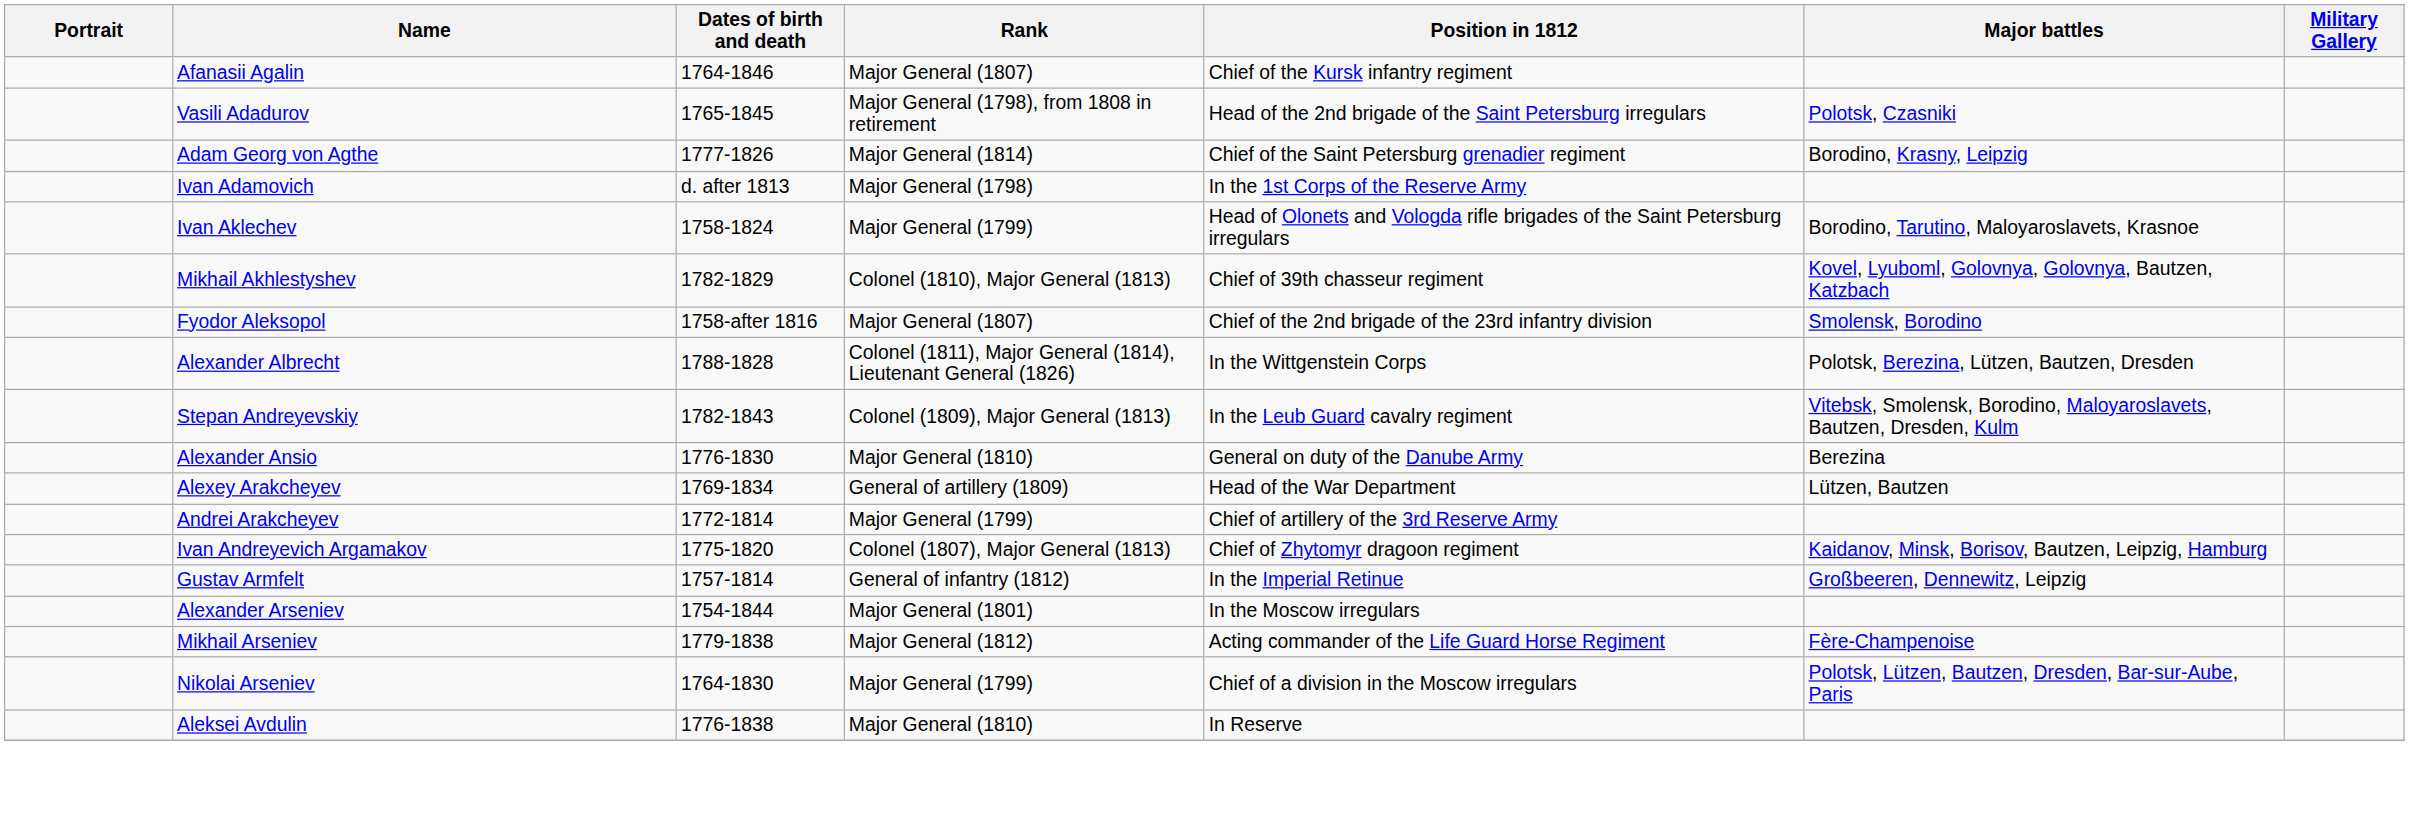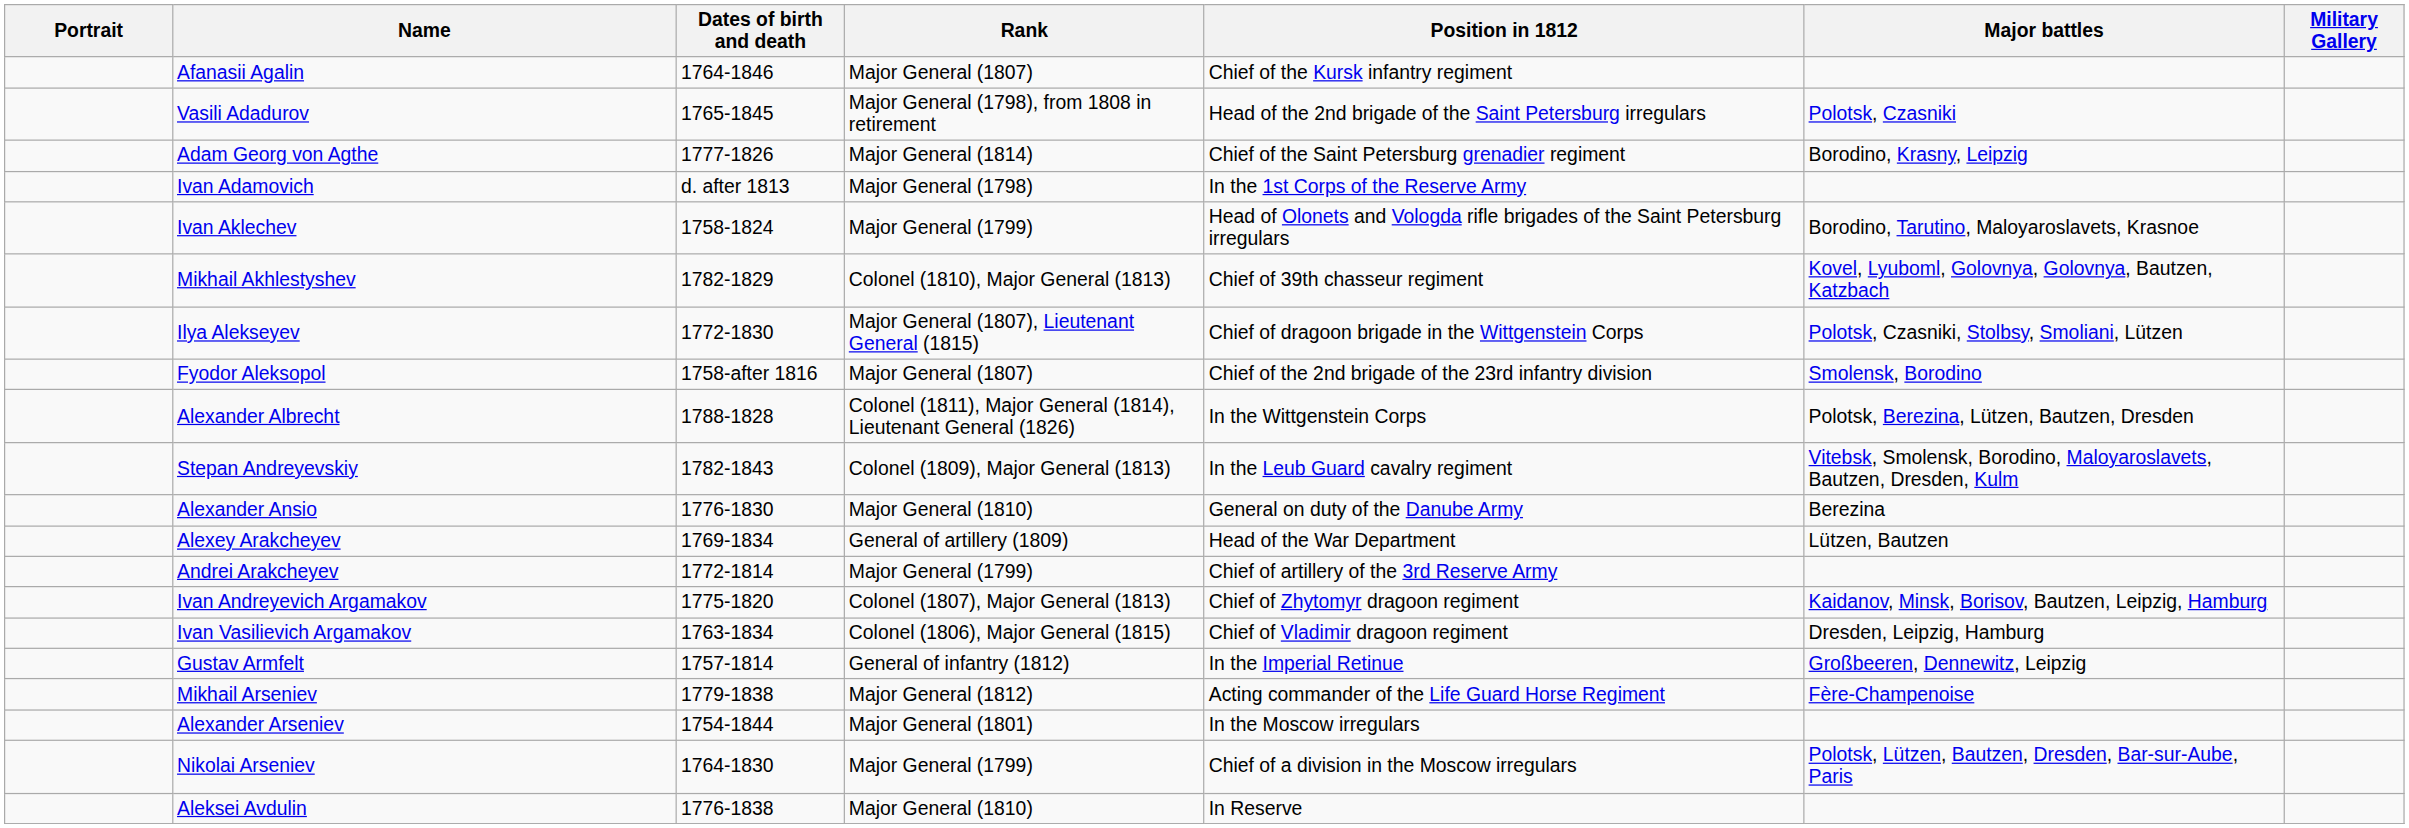 <table width=100% class="wikitable">
 <tr>
 <th width=7%>Portrait</th>
 <th width=21%>Name</th>
 <th width=7%>Dates of birth and death</th>
 <th width=15%>Rank</th>
 <th width=25%>Position in 1812</th>
 <th width=20%>Major battles</th>
 <th width=5%><a href='#'>Military Gallery</a></th>
 </tr>
 <tr>
 <td></td>
 <td><a href='#'>Afanasii Agalin</a></td>
 <td>1764-1846</td>
 <td>Major General (1807)</td>
 <td>Chief of the <a href='#'>Kursk</a> infantry regiment</td>
 <td></td>
 <td></td>
 </tr>
 <tr>
 <td></td>
 <td><a href='#'>Vasili Adadurov</a></td>
 <td>1765-1845</td>
 <td>Major General (1798), from 1808 in retirement</td>
 <td>Head of the 2nd brigade of the <a href='#'>Saint Petersburg</a> irregulars</td>
 <td><a href='#'>Polotsk</a>, <a href='#'>Czasniki</a></td>
 <td></td>
 </tr>
 <tr>
 <td></td>
 <td><a href='#'>Adam Georg von Agthe</a></td>
 <td>1777-1826</td>
 <td>Major General (1814)</td>
 <td>Chief of the Saint Petersburg <a href='#'>grenadier</a> regiment</td>
 <td>Borodino, <a href='#'>Krasny</a>, <a href='#'>Leipzig</a></td>
 <td></td>
 </tr>
 <tr>
 <td></td>
 <td><a href='#'>Ivan Adamovich</a></td>
 <td>d. after 1813</td>
 <td>Major General (1798)</td>
 <td>In the <a href='#'>1st Corps of the Reserve Army</a></td>
 <td></td>
 <td></td>
 </tr>
 <tr>
 <td></td>
 <td><a href='#'>Ivan Aklechev</a></td>
 <td>1758-1824</td>
 <td>Major General (1799)</td>
 <td>Head of <a href='#'>Olonets</a> and <a href='#'>Vologda</a> rifle brigades of the Saint Petersburg irregulars</td>
 <td>Borodino, <a href='#'>Tarutino</a>, Maloyaroslavets, Krasnoe</td>
 <td></td>
 </tr>
 <tr>
 <td></td>
 <td><a href='#'>Mikhail Akhlestyshev</a></td>
 <td>1782-1829</td>
 <td>Colonel (1810), Major General (1813)</td>
 <td>Chief of 39th chasseur regiment</td>
 <td><a href='#'>Kovel</a>, <a href='#'>Lyuboml</a>, <a href='#'>Golovnya</a>, <a href='#'>Golovnya</a>, Bautzen, <a href='#'>Katzbach</a></td>
+<td></td>
+</tr>
+<tr>
+<td></td>
+<td><a href='#'>Ilya Alekseyev</a></td>
+<td>1772-1830</td>
+<td>Major General (1807), <a href='#'>Lieutenant General</a> (1815)</td>
+<td>Chief of dragoon brigade in the <a href='#'>Wittgenstein</a> Corps</td>
+<td><a href='#'>Polotsk</a>, Czasniki, <a href='#'>Stolbsy</a>, <a href='#'>Smoliani</a>, Lützen</td>
 <td></td>
 </tr>
 <tr>
 <td></td>
 <td><a href='#'>Fyodor Aleksopol</a></td>
 <td>1758-after 1816</td>
 <td>Major General (1807)</td>
 <td>Chief of the 2nd brigade of the 23rd infantry division</td>
 <td><a href='#'>Smolensk</a>, <a href='#'>Borodino</a></td>
 <td></td>
 </tr>
 <tr>
 <td></td>
 <td><a href='#'>Alexander Albrecht</a></td>
 <td>1788-1828</td>
 <td>Colonel (1811), Major General (1814), Lieutenant General (1826)</td>
 <td>In the Wittgenstein Corps</td>
 <td>Polotsk, <a href='#'>Berezina</a>, Lützen, Bautzen, Dresden</td>
 <td></td>
 </tr>
 <tr>
 <td></td>
 <td><a href='#'>Stepan Andreyevskiy</a></td>
 <td>1782-1843</td>
 <td>Colonel (1809), Major General (1813)</td>
 <td>In the <a href='#'>Leub Guard</a> cavalry regiment</td>
 <td><a href='#'>Vitebsk</a>, Smolensk, Borodino, <a href='#'>Maloyaroslavets</a>, Bautzen, Dresden, <a href='#'>Kulm</a></td>
 <td></td>
 </tr>
 <tr>
 <td></td>
 <td><a href='#'>Alexander Ansio</a></td>
 <td>1776-1830</td>
 <td>Major General (1810)</td>
 <td>General on duty of the <a href='#'>Danube Army</a></td>
 <td>Berezina</td>
 <td></td>
 </tr>
 <tr>
 <td></td>
 <td><a href='#'>Alexey Arakcheyev</a></td>
 <td>1769-1834</td>
 <td>General of artillery (1809)</td>
 <td>Head of the War Department</td>
 <td>Lützen, Bautzen</td>
 <td></td>
 </tr>
 <tr>
 <td></td>
 <td><a href='#'>Andrei Arakcheyev</a></td>
 <td>1772-1814</td>
 <td>Major General (1799)</td>
 <td>Chief of artillery of the <a href='#'>3rd Reserve Army</a></td>
 <td></td>
 <td></td>
 </tr>
 <tr>
 <td></td>
 <td><a href='#'>Ivan Andreyevich Argamakov</a></td>
 <td>1775-1820</td>
 <td>Colonel (1807), Major General (1813)</td>
 <td>Chief of <a href='#'>Zhytomyr</a> dragoon regiment</td>
 <td><a href='#'>Kaidanov</a>, <a href='#'>Minsk</a>, <a href='#'>Borisov</a>, Bautzen, Leipzig, <a href='#'>Hamburg</a></td>
 <td></td>
 </tr>
 <tr>
 <td></td>
+<td><a href='#'>Ivan Vasilievich Argamakov</a></td>
+<td>1763-1834</td>
+<td>Colonel (1806), Major General (1815)</td>
+<td>Chief of <a href='#'>Vladimir</a> dragoon regiment</td>
+<td>Dresden, Leipzig, Hamburg</td>
+<td></td>
+</tr>
+<tr>
+<td></td>
 <td><a href='#'>Gustav Armfelt</a></td>
 <td>1757-1814</td>
 <td>General of infantry (1812)</td>
 <td>In the <a href='#'>Imperial Retinue</a></td>
 <td><a href='#'>Großbeeren</a>, <a href='#'>Dennewitz</a>, Leipzig</td>
 <td></td>
 </tr>
 <tr>
 <td></td>
+<td><a href='#'>Mikhail Arseniev</a></td>
+<td>1779-1838</td>
+<td>Major General (1812)</td>
+<td>Acting commander of the <a href='#'>Life Guard Horse Regiment</a></td>
+<td><a href='#'>Fère-Champenoise</a></td>
+<td></td>
+</tr>
+<tr>
+<td></td>
 <td><a href='#'>Alexander Arseniev</a></td>
 <td>1754-1844</td>
 <td>Major General (1801)</td>
 <td>In the Moscow irregulars</td>
 <td></td>
-<td></td>
-</tr>
-<tr>
-<td></td>
-<td><a href='#'>Mikhail Arseniev</a></td>
-<td>1779-1838</td>
-<td>Major General (1812)</td>
-<td>Acting commander of the <a href='#'>Life Guard Horse Regiment</a></td>
-<td><a href='#'>Fère-Champenoise</a></td>
 <td></td>
 </tr>
 <tr>
 <td></td>
 <td><a href='#'>Nikolai Arseniev</a></td>
 <td>1764-1830</td>
 <td>Major General (1799)</td>
 <td>Chief of a division in the Moscow irregulars</td>
 <td><a href='#'>Polotsk</a>, <a href='#'>Lützen</a>, <a href='#'>Bautzen</a>, <a href='#'>Dresden</a>, <a href='#'>Bar-sur-Aube</a>, <a href='#'>Paris</a></td>
 <td></td>
 </tr>
 <tr>
 <td></td>
 <td><a href='#'>Aleksei Avdulin</a></td>
 <td>1776-1838</td>
 <td>Major General (1810)</td>
 <td>In Reserve</td>
 <td></td>
 <td></td>
 </tr>
 <tr>
 </tr>
 </table>
